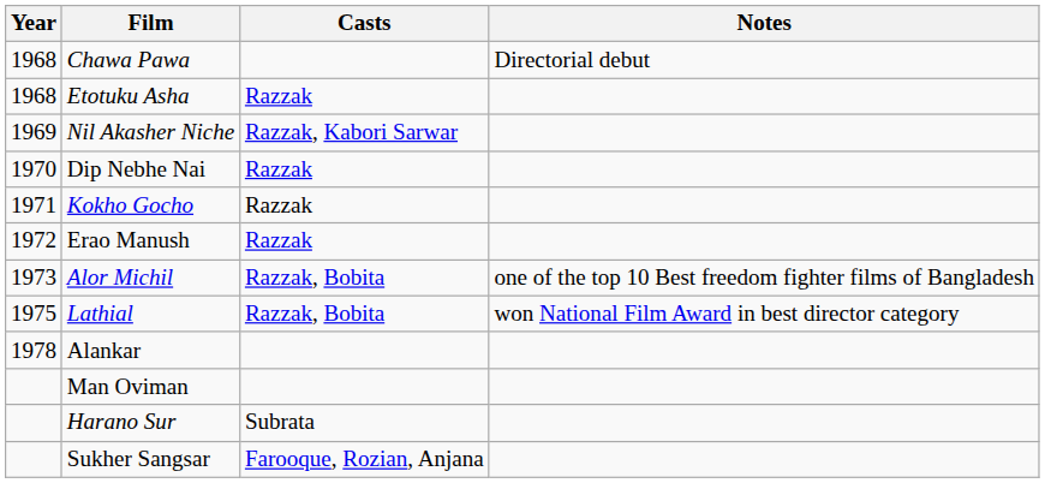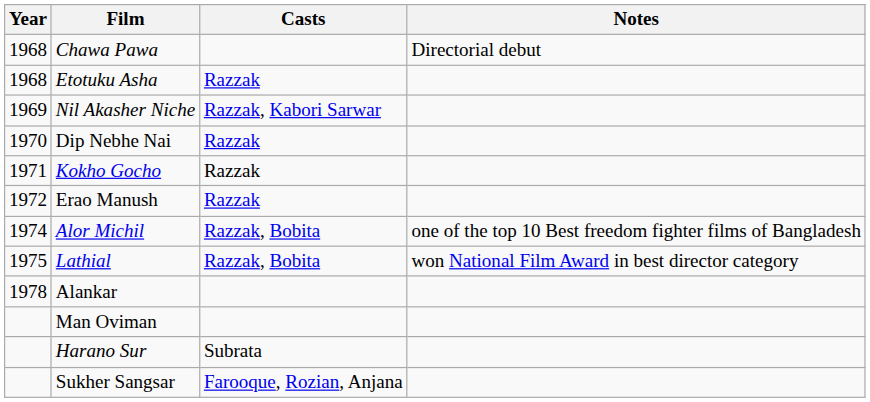 <table class="wikitable">
 <tr>
 <th>Year</th>
 <th>Film</th>
 <th>Casts</th>
 <th>Notes</th>
 </tr>
 <tr Gulam Mustafa Suchanda>
 <td>1968</td>
 <td><em>Chawa Pawa</em></td>
 <td></td>
 <td>Directorial debut </td>
 </tr>
 <tr>
 <td>1968</td>
 <td><em>Etotuku Asha</em></td>
 <td><a href='#'>Razzak</a></td>
 <td></td>
 </tr>
 <tr>
 <td>1969</td>
 <td><em>Nil Akasher Niche</em></td>
 <td><a href='#'>Razzak</a>, <a href='#'>Kabori Sarwar</a></td>
 <td></td>
 </tr>
 <tr>
 <td>1970</td>
 <td>Dip Nebhe Nai</td>
 <td><a href='#'>Razzak</a></td>
 <td></td>
 </tr>
 <tr>
 <td>1971</td>
 <td><em><a href='#'>Kokho Gocho</a></em></td>
 <td>Razzak</td>
 <td></td>
 </tr>
 <tr>
 <td>1972</td>
 <td>Erao Manush</td>
 <td><a href='#'>Razzak</a></td>
 <td></td>
 </tr>
 <tr>
-<td>1973</td>
+<td>1974</td>
 <td><em><a href='#'>Alor Michil</a></em></td>
 <td><a href='#'>Razzak</a>, <a href='#'>Bobita</a></td>
 <td>one of the top 10 Best freedom fighter films of Bangladesh</td>
 </tr>
 <tr>
 <td>1975</td>
 <td><em><a href='#'>Lathial</a></em></td>
 <td><a href='#'>Razzak</a>, <a href='#'>Bobita</a></td>
 <td>won <a href='#'>National Film Award</a> in best director category</td>
 </tr>
 <tr>
 <td>1978</td>
 <td>Alankar</td>
 <td></td>
 <td></td>
 </tr>
 <tr>
 <td></td>
 <td>Man Oviman</td>
 <td></td>
 <td></td>
 </tr>
 <tr>
 <td></td>
 <td><em>Harano Sur</em></td>
 <td>Subrata</td>
 <td></td>
 </tr>
 <tr>
 <td></td>
 <td>Sukher Sangsar</td>
 <td><a href='#'>Farooque</a>, <a href='#'>Rozian</a>, Anjana</td>
 <td></td>
 </tr>
 </table>
